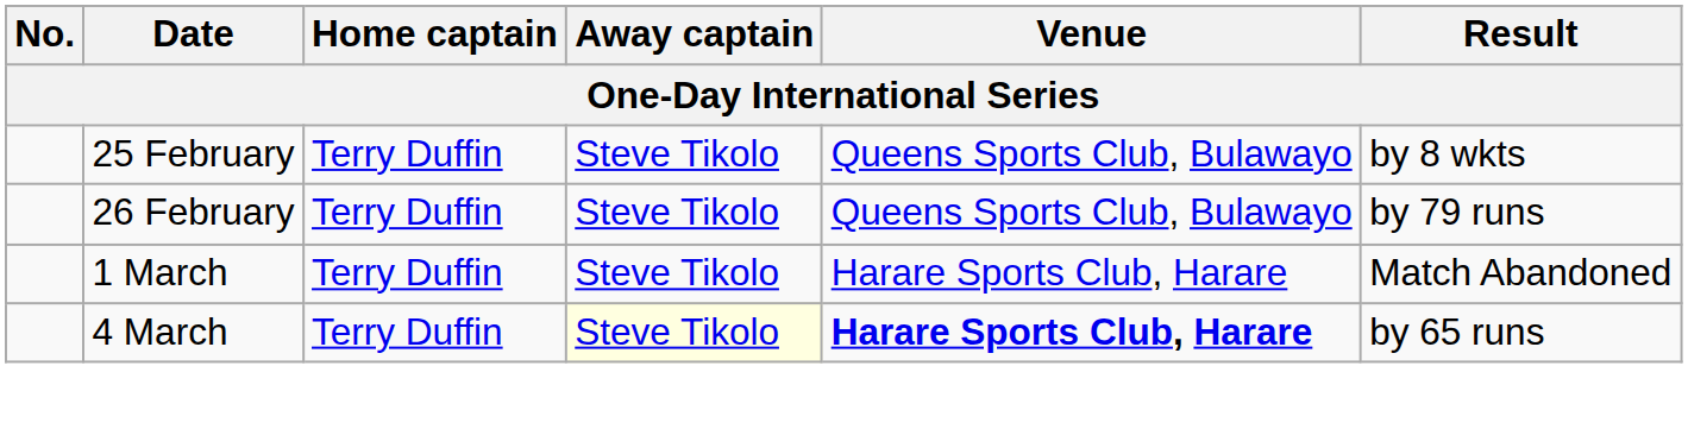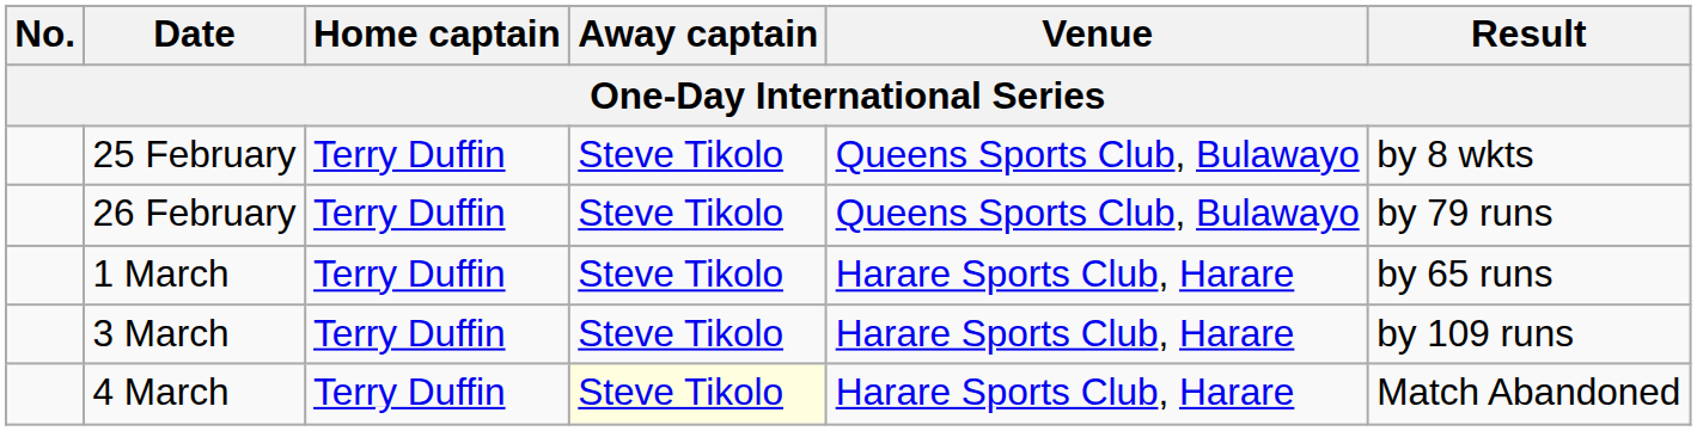 <table class="wikitable">
 <tr style="background:#efefef;">
 <th>No.</th>
 <th>Date</th>
 <th>Home captain</th>
 <th>Away captain</th>
 <th>Venue</th>
 <th>Result</th>
 </tr>
 <tr>
 <th colspan="6">One-Day International Series</th>
 </tr>
 <tr>
 <td></td>
 <td>25 February</td>
 <td><a href='#'>Terry Duffin</a></td>
 <td><a href='#'>Steve Tikolo</a></td>
 <td><a href='#'>Queens Sports Club</a>, <a href='#'>Bulawayo</a></td>
 <td> by 8 wkts</td>
 </tr>
 <tr>
 <td></td>
 <td>26 February</td>
 <td><a href='#'>Terry Duffin</a></td>
 <td><a href='#'>Steve Tikolo</a></td>
 <td><a href='#'>Queens Sports Club</a>, <a href='#'>Bulawayo</a></td>
 <td> by 79 runs</td>
 </tr>
 <tr>
 <td></td>
 <td>1 March</td>
 <td><a href='#'>Terry Duffin</a></td>
 <td><a href='#'>Steve Tikolo</a></td>
 <td><a href='#'>Harare Sports Club</a>, <a href='#'>Harare</a></td>
-<td>Match Abandoned</td>
+<td> by 65 runs</td>
+</tr>
+<tr>
+<td></td>
+<td>3 March</td>
+<td><a href='#'>Terry Duffin</a></td>
+<td><a href='#'>Steve Tikolo</a></td>
+<td><a href='#'>Harare Sports Club</a>, <a href='#'>Harare</a></td>
+<td> by 109 runs</td>
 </tr>
 <tr>
 <td></td>
 <td>4 March</td>
 <td><a href='#'>Terry Duffin</a></td>
 <td style="background: lightyellow;"><a href='#'>Steve Tikolo</a></td>
-<td><strong><a href='#'>Harare Sports Club</a>, <a href='#'>Harare</a></strong></td>
-<td> by 65 runs</td>
+<td><a href='#'>Harare Sports Club</a>, <a href='#'>Harare</a></td>
+<td>Match Abandoned</td>
 </tr>
 </table>
